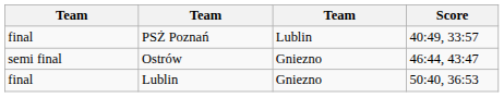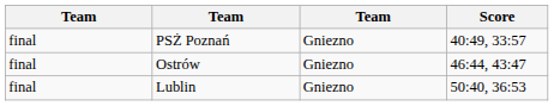 <table class="wikitable" style="font-size: 100%">
 <tr>
 <th width=150>Team</th>
 <th width=150>Team</th>
 <th width=150>Team</th>
 <th width=100>Score</th>
 </tr>
 <tr>
 <td>final</td>
 <td>PSŻ Poznań</td>
-<td>Lublin</td>
+<td>Gniezno</td>
 <td>40:49, 33:57</td>
 </tr>
 <tr>
-<td>semi final</td>
+<td>final</td>
 <td>Ostrów</td>
 <td>Gniezno</td>
 <td>46:44, 43:47</td>
 </tr>
 <tr>
 <td>final</td>
 <td>Lublin</td>
 <td>Gniezno</td>
 <td>50:40, 36:53</td>
 </tr>
 </table>
